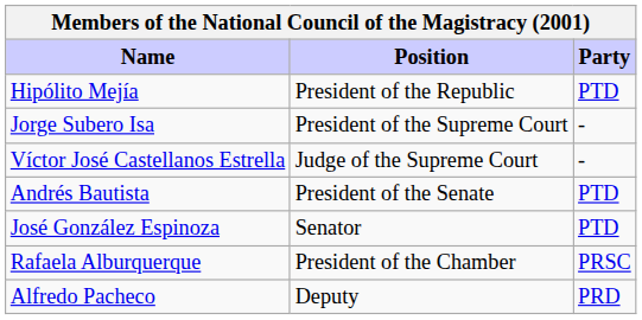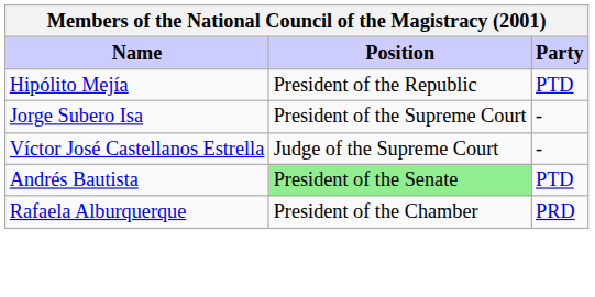 <table class="wikitable" style="text-align: justify;">
 <tr>
 <th colspan="3">Members of the National Council of the Magistracy (2001)</th>
 </tr>
 <tr>
 <th style="background: #ccccff">Name</th>
 <th style="background: #ccccff">Position</th>
 <th style="background: #ccccff">Party</th>
 </tr>
 <tr>
 <td><a href='#'>Hipólito Mejía</a></td>
 <td>President of the Republic</td>
 <td><a href='#'>PTD</a></td>
 </tr>
 <tr>
 <td><a href='#'>Jorge Subero Isa</a></td>
 <td>President of the Supreme Court</td>
 <td>-</td>
 </tr>
 <tr>
 <td><a href='#'>Víctor José Castellanos Estrella</a></td>
 <td>Judge of the Supreme Court</td>
 <td>-</td>
 </tr>
 <tr>
 <td><a href='#'>Andrés Bautista</a></td>
-<td>President  of the Senate</td>
-<td><a href='#'>PTD</a></td>
-</tr>
-<tr>
-<td><a href='#'>José González Espinoza</a></td>
-<td>Senator</td>
+<td style="background: lightgreen;">President  of the Senate</td>
 <td><a href='#'>PTD</a></td>
 </tr>
 <tr>
 <td><a href='#'>Rafaela Alburquerque</a></td>
 <td>President of the Chamber</td>
-<td><a href='#'>PRSC</a></td>
-</tr>
-<tr>
-<td><a href='#'>Alfredo Pacheco</a></td>
-<td>Deputy</td>
 <td><a href='#'>PRD</a></td>
 </tr>
 </table>
